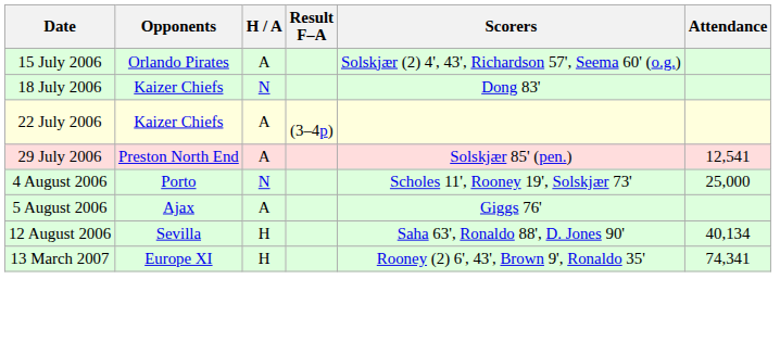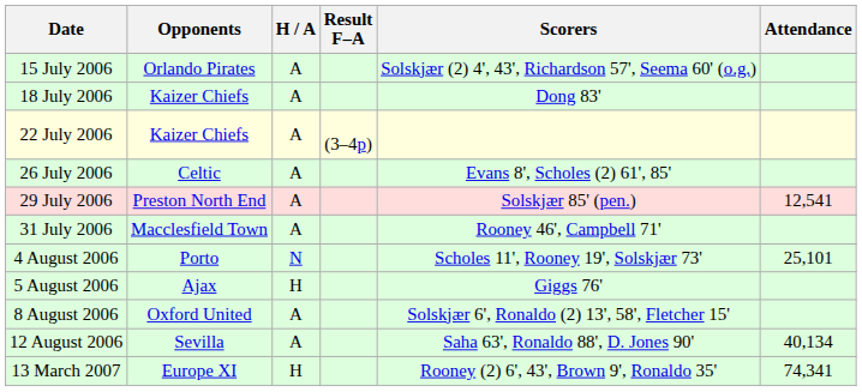 <table class="wikitable" style="text-align:center">
 <tr>
 <th>Date</th>
 <th>Opponents</th>
 <th>H / A</th>
 <th>Result<br>F–A</th>
 <th>Scorers</th>
 <th>Attendance</th>
 </tr>
 <tr bgcolor="#ddffdd">
 <td>15 July 2006</td>
 <td><a href='#'>Orlando Pirates</a></td>
 <td>A</td>
 <td></td>
 <td><a href='#'>Solskjær</a> (2) 4', 43', <a href='#'>Richardson</a> 57', <a href='#'>Seema</a> 60' (<a href='#'>o.g.</a>)</td>
 <td></td>
 </tr>
 <tr bgcolor="#ddffdd">
 <td>18 July 2006</td>
 <td><a href='#'>Kaizer Chiefs</a></td>
-<td><a href='#'>N</a></td>
+<td>A</td>
 <td></td>
 <td><a href='#'>Dong</a> 83'</td>
 <td></td>
 </tr>
 <tr bgcolor="#ffffdd">
 <td>22 July 2006</td>
 <td><a href='#'>Kaizer Chiefs</a></td>
 <td>A</td>
 <td><br>(3–4<a href='#'>p</a>)</td>
 <td></td>
 <td></td>
 </tr>
+<tr bgcolor="#ddffdd">
+<td>26 July 2006</td>
+<td><a href='#'>Celtic</a></td>
+<td>A</td>
+<td></td>
+<td><a href='#'>Evans</a> 8', <a href='#'>Scholes</a> (2) 61', 85'</td>
+<td></td>
+</tr>
 <tr bgcolor="#ffdddd">
 <td>29 July 2006</td>
 <td><a href='#'>Preston North End</a></td>
 <td>A</td>
 <td></td>
 <td><a href='#'>Solskjær</a> 85' (<a href='#'>pen.</a>)</td>
 <td>12,541</td>
 </tr>
 <tr bgcolor="#ddffdd">
+<td>31 July 2006</td>
+<td><a href='#'>Macclesfield Town</a></td>
+<td>A</td>
+<td></td>
+<td><a href='#'>Rooney</a> 46', <a href='#'>Campbell</a> 71'</td>
+<td></td>
+</tr>
+<tr bgcolor="#ddffdd">
 <td>4 August 2006</td>
 <td><a href='#'>Porto</a></td>
 <td><a href='#'>N</a></td>
 <td></td>
 <td><a href='#'>Scholes</a> 11', <a href='#'>Rooney</a> 19', <a href='#'>Solskjær</a> 73'</td>
-<td>25,000</td>
+<td>25,101</td>
 </tr>
 <tr bgcolor="#ddffdd">
 <td>5 August 2006</td>
 <td><a href='#'>Ajax</a></td>
-<td>A</td>
+<td>H</td>
 <td></td>
 <td><a href='#'>Giggs</a> 76'</td>
 <td></td>
 </tr>
 <tr bgcolor="#ddffdd">
+<td>8 August 2006</td>
+<td><a href='#'>Oxford United</a></td>
+<td>A</td>
+<td></td>
+<td><a href='#'>Solskjær</a> 6', <a href='#'>Ronaldo</a> (2) 13', 58', <a href='#'>Fletcher</a> 15'</td>
+<td></td>
+</tr>
+<tr bgcolor="#ddffdd">
 <td>12 August 2006</td>
 <td><a href='#'>Sevilla</a></td>
-<td>H</td>
+<td>A</td>
 <td></td>
 <td><a href='#'>Saha</a> 63', <a href='#'>Ronaldo</a> 88', <a href='#'>D. Jones</a> 90'</td>
 <td>40,134</td>
 </tr>
 <tr bgcolor="#ddffdd">
 <td>13 March 2007</td>
 <td><a href='#'>Europe XI</a></td>
 <td>H</td>
 <td></td>
 <td><a href='#'>Rooney</a> (2) 6', 43', <a href='#'>Brown</a> 9', <a href='#'>Ronaldo</a> 35'</td>
 <td>74,341</td>
 </tr>
 </table>
